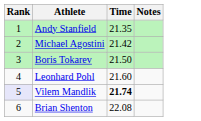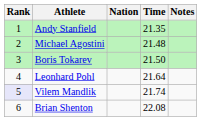 <table class="wikitable sortable" style="text-align:center">
 <tr>
 <th>Rank</th>
 <th>Athlete</th>
+<th>Nation</th>
 <th>Time</th>
 <th>Notes</th>
 </tr>
 <tr bgcolor=bbf3bb>
 <td>1</td>
 <td align=left><a href='#'>Andy Stanfield</a></td>
+<td align=left></td>
 <td>21.35</td>
 <td></td>
 </tr>
 <tr bgcolor=bbf3bb>
 <td>2</td>
 <td align=left><a href='#'>Michael Agostini</a></td>
-<td>21.42</td>
+<td align=left></td>
+<td>21.48</td>
 <td></td>
 </tr>
 <tr bgcolor=bbf3bb>
 <td>3</td>
 <td align=left><a href='#'>Boris Tokarev</a></td>
+<td align=left></td>
 <td>21.50</td>
 <td></td>
 </tr>
 <tr>
 <td>4</td>
 <td align=left><a href='#'>Leonhard Pohl</a></td>
-<td>21.60</td>
+<td align=left></td>
+<td>21.64</td>
 <td></td>
 </tr>
 <tr>
 <td style="background: lavender;">5</td>
 <td align=left><a href='#'>Vilem Mandlik</a></td>
-<td><strong>21.74</strong></td>
+<td align=left></td>
+<td>21.74</td>
 <td></td>
 </tr>
 <tr>
 <td>6</td>
 <td align=left><a href='#'>Brian Shenton</a></td>
+<td align=left></td>
 <td>22.08</td>
 <td></td>
 </tr>
 </table>
